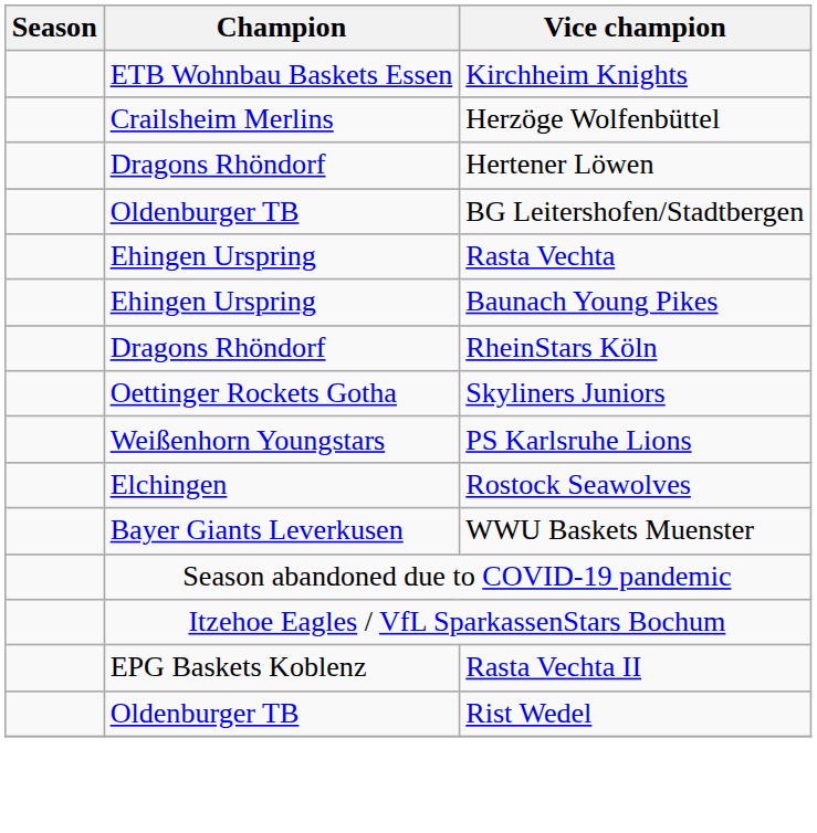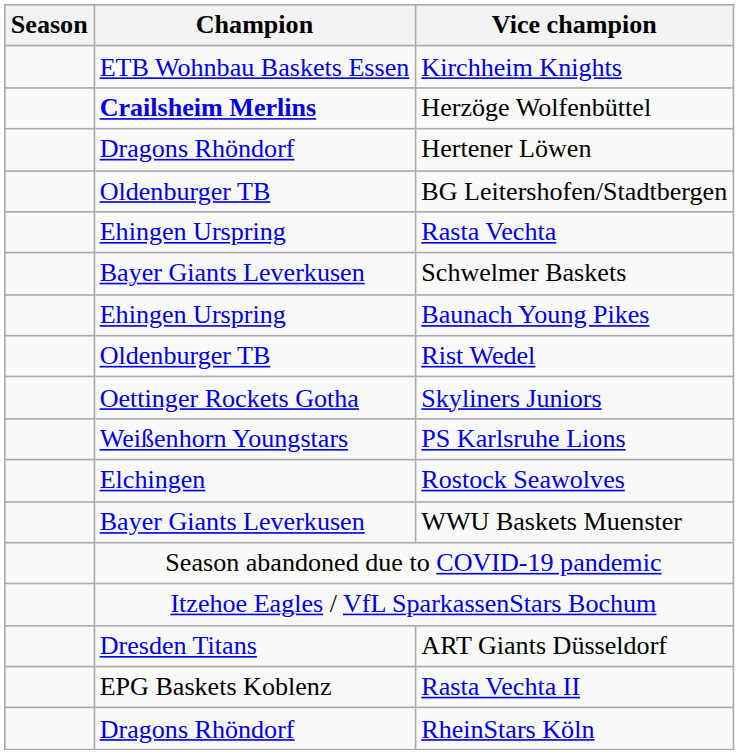 <table class="wikitable" style="text-align:left;">
 <tr>
 <th>Season</th>
 <th>Champion</th>
 <th>Vice champion</th>
 </tr>
 <tr>
 <td></td>
 <td><a href='#'>ETB Wohnbau Baskets Essen</a></td>
 <td><a href='#'>Kirchheim Knights</a></td>
 </tr>
 <tr>
 <td></td>
-<td><a href='#'>Crailsheim Merlins</a></td>
+<td><strong><a href='#'>Crailsheim Merlins</a></strong></td>
 <td>Herzöge Wolfenbüttel</td>
 </tr>
 <tr>
 <td></td>
 <td><a href='#'>Dragons Rhöndorf</a></td>
 <td>Hertener Löwen</td>
 </tr>
 <tr>
 <td></td>
 <td><a href='#'>Oldenburger TB</a></td>
 <td>BG Leitershofen/Stadtbergen</td>
 </tr>
 <tr>
 <td></td>
 <td><a href='#'>Ehingen Urspring</a></td>
 <td><a href='#'>Rasta Vechta</a></td>
 </tr>
 <tr>
 <td></td>
+<td><a href='#'>Bayer Giants Leverkusen</a></td>
+<td>Schwelmer Baskets</td>
+</tr>
+<tr>
+<td></td>
 <td><a href='#'>Ehingen Urspring</a></td>
 <td><a href='#'>Baunach Young Pikes</a></td>
 </tr>
 <tr>
 <td></td>
-<td><a href='#'>Dragons Rhöndorf</a></td>
-<td><a href='#'>RheinStars Köln</a></td>
+<td><a href='#'>Oldenburger TB</a></td>
+<td><a href='#'>Rist Wedel</a></td>
 </tr>
 <tr>
 <td></td>
 <td><a href='#'>Oettinger Rockets Gotha</a></td>
 <td><a href='#'>Skyliners Juniors</a></td>
 </tr>
 <tr>
 <td></td>
 <td><a href='#'>Weißenhorn Youngstars</a></td>
 <td><a href='#'>PS Karlsruhe Lions</a></td>
 </tr>
 <tr>
 <td></td>
 <td><a href='#'>Elchingen</a></td>
 <td><a href='#'>Rostock Seawolves</a></td>
 </tr>
 <tr>
 <td></td>
 <td><a href='#'>Bayer Giants Leverkusen</a></td>
 <td>WWU Baskets Muenster</td>
 </tr>
 <tr>
 <td></td>
 <td align=center colspan=2>Season abandoned due to <a href='#'>COVID-19 pandemic</a></td>
 </tr>
 <tr>
 <td></td>
 <td align=center colspan=2><a href='#'>Itzehoe Eagles</a> / <a href='#'>VfL SparkassenStars Bochum</a></td>
 </tr>
 <tr>
 <td></td>
+<td><a href='#'>Dresden Titans</a></td>
+<td>ART Giants Düsseldorf</td>
+</tr>
+<tr>
+<td></td>
 <td>EPG Baskets Koblenz</td>
 <td><a href='#'>Rasta Vechta II</a></td>
 </tr>
 <tr>
 <td></td>
-<td><a href='#'>Oldenburger TB</a></td>
-<td><a href='#'>Rist Wedel</a></td>
+<td><a href='#'>Dragons Rhöndorf</a></td>
+<td><a href='#'>RheinStars Köln</a></td>
 </tr>
 <tr>
 </tr>
 </table>
